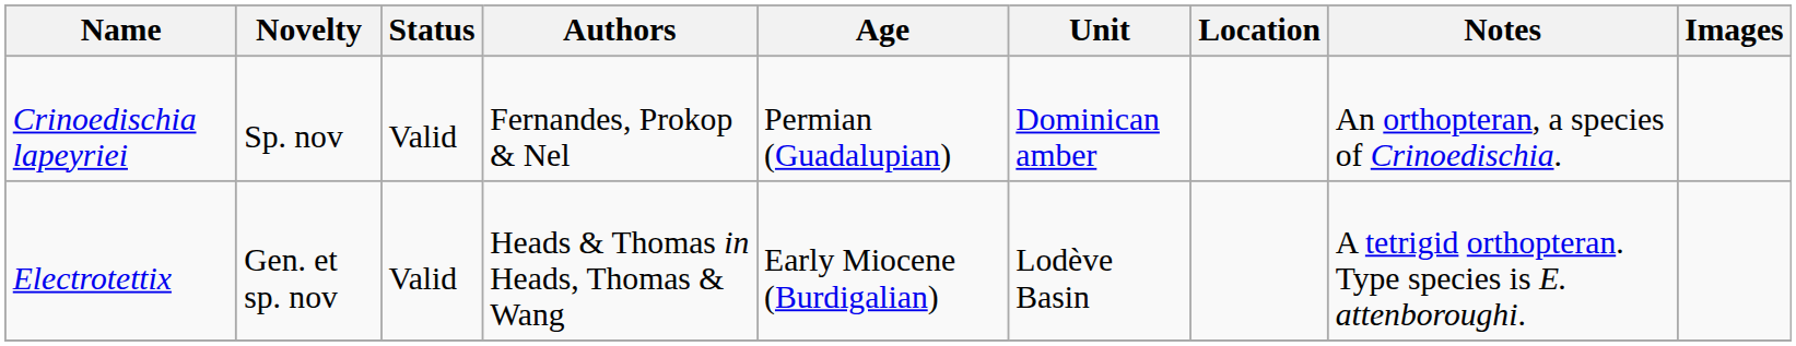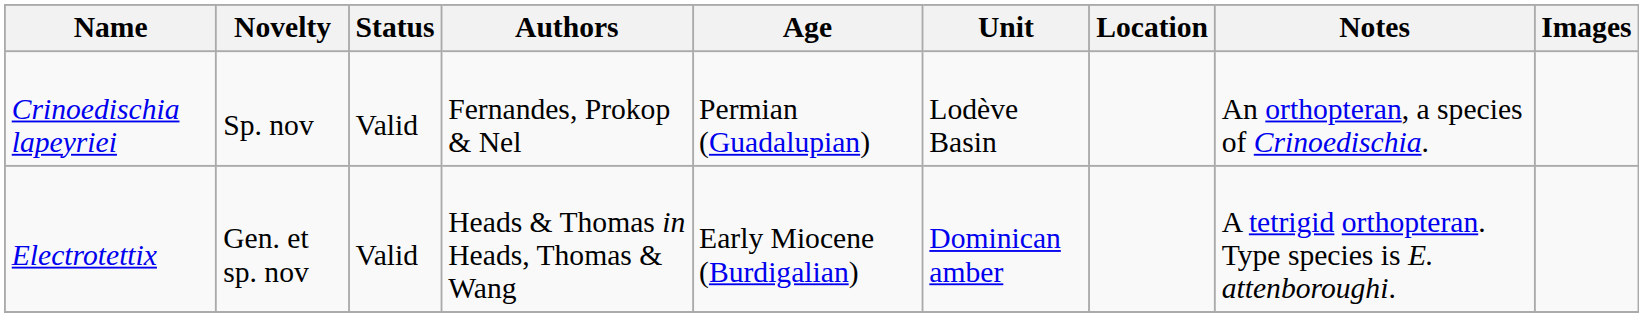 <table class="wikitable sortable" align="center" width="100%">
 <tr>
 <th>Name</th>
 <th>Novelty</th>
 <th>Status</th>
 <th>Authors</th>
 <th>Age</th>
 <th>Unit</th>
 <th>Location</th>
 <th>Notes</th>
 <th>Images</th>
 </tr>
 <tr>
 <td><br><em><a href='#'>Crinoedischia lapeyriei</a></em></td>
 <td><br>Sp. nov</td>
 <td><br>Valid</td>
 <td><br>Fernandes, Prokop & Nel</td>
 <td><br>Permian (<a href='#'>Guadalupian</a>)</td>
-<td><br><a href='#'>Dominican amber</a></td>
+<td><br>Lodève Basin</td>
 <td><br></td>
 <td><br>An <a href='#'>orthopteran</a>, a species of <em><a href='#'>Crinoedischia</a></em>.</td>
 <td></td>
 </tr>
 <tr>
 <td><br><em><a href='#'>Electrotettix</a></em></td>
 <td><br>Gen. et sp. nov</td>
 <td><br>Valid</td>
 <td><br>Heads & Thomas <em>in</em> Heads, Thomas & Wang</td>
 <td><br>Early Miocene (<a href='#'>Burdigalian</a>)</td>
-<td><br>Lodève Basin</td>
+<td><br><a href='#'>Dominican amber</a></td>
 <td><br></td>
 <td><br>A <a href='#'>tetrigid</a> <a href='#'>orthopteran</a>. Type species is <em>E. attenboroughi</em>.</td>
 <td><br></td>
 </tr>
 <tr>
 </tr>
 </table>
